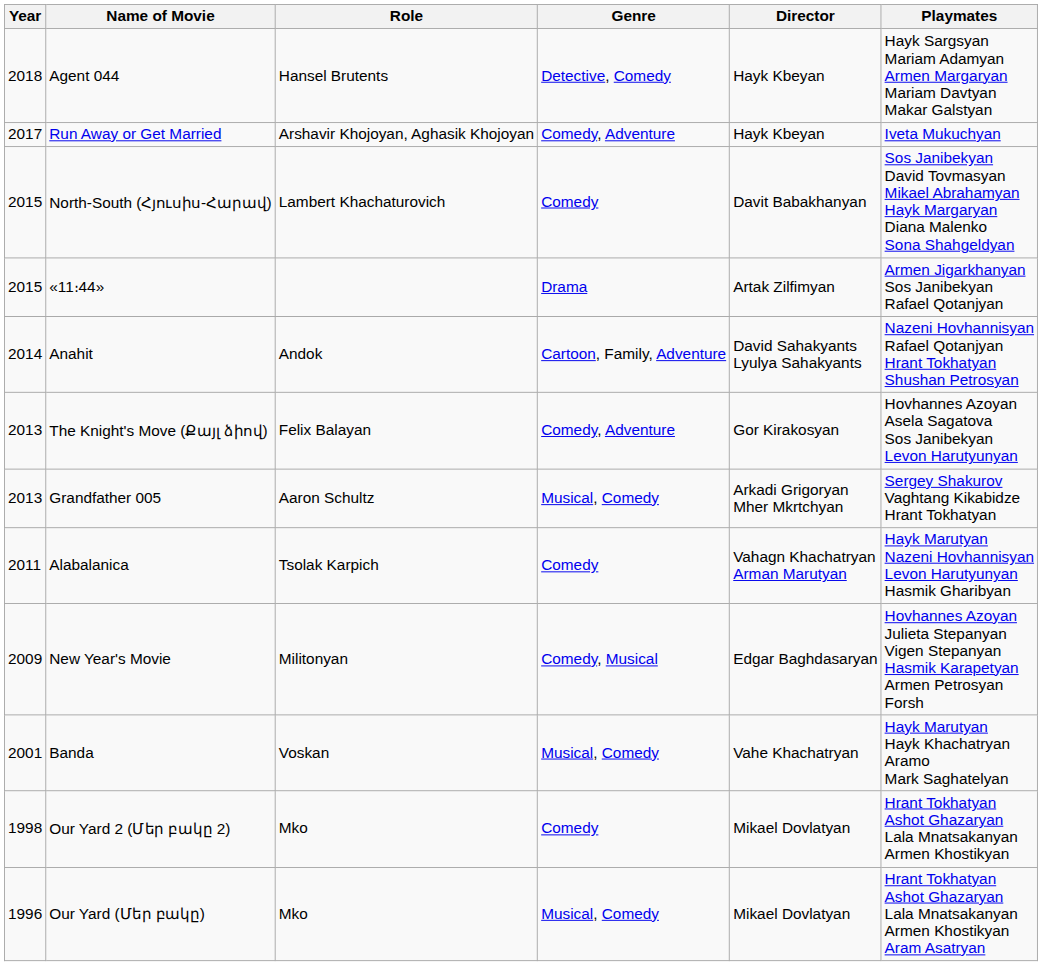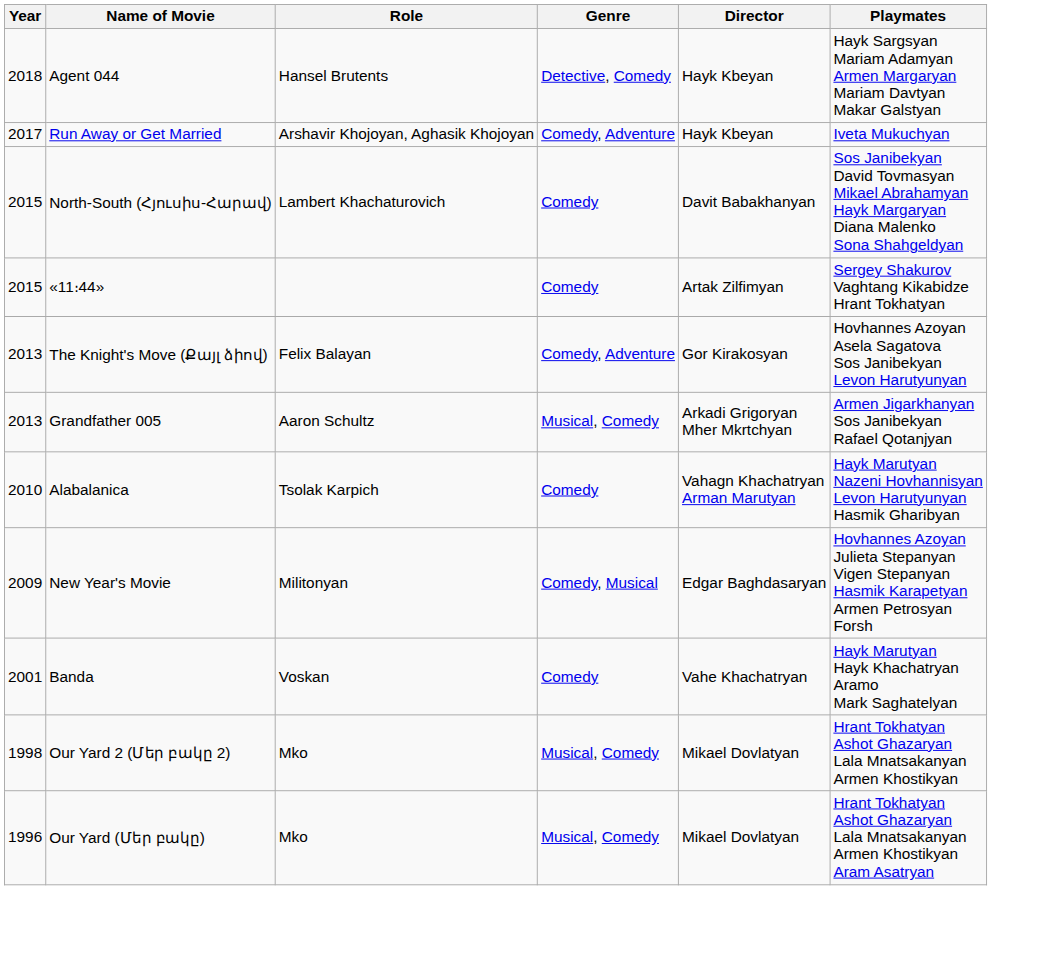 <table class="wikitable sortable">
 <tr>
 <th>Year</th>
 <th>Name of Movie</th>
 <th>Role</th>
 <th>Genre</th>
 <th>Director</th>
 <th>Playmates</th>
 </tr>
 <tr>
 <td>2018</td>
 <td>Agent 044</td>
 <td>Hansel Brutents</td>
 <td><a href='#'>Detective</a>, <a href='#'>Comedy</a></td>
 <td>Hayk Kbeyan</td>
 <td>Hayk Sargsyan<br>Mariam Adamyan<br><a href='#'>Armen Margaryan</a><br>Mariam Davtyan<br>Makar Galstyan</td>
 </tr>
 <tr>
 <td>2017</td>
 <td><a href='#'>Run Away or Get Married</a></td>
 <td>Arshavir Khojoyan, Aghasik Khojoyan</td>
 <td><a href='#'>Comedy</a>, <a href='#'>Adventure</a></td>
 <td>Hayk Kbeyan</td>
 <td><a href='#'>Iveta Mukuchyan</a></td>
 </tr>
 <tr>
 <td>2015</td>
 <td>North-South (Հյուսիս-Հարավ)</td>
 <td>Lambert Khachaturovich</td>
 <td><a href='#'>Comedy</a></td>
 <td>Davit Babakhanyan</td>
 <td><a href='#'>Sos Janibekyan</a><br>David Tovmasyan<br><a href='#'>Mikael Abrahamyan</a><br><a href='#'>Hayk Margaryan</a><br>Diana Malenko<br><a href='#'>Sona Shahgeldyan</a></td>
 </tr>
 <tr>
 <td>2015</td>
 <td>«11։44»</td>
 <td></td>
-<td><a href='#'>Drama</a></td>
+<td><a href='#'>Comedy</a></td>
 <td>Artak Zilfimyan</td>
-<td><a href='#'>Armen Jigarkhanyan</a><br>Sos Janibekyan<br>Rafael Qotanjyan</td>
+<td><a href='#'>Sergey Shakurov</a><br>Vaghtang Kikabidze<br>Hrant Tokhatyan</td>
 </tr>
 <tr>
-</tr>
-<tr>
-<td>2014</td>
-<td>Anahit</td>
-<td>Andok</td>
-<td><a href='#'>Cartoon</a>, Family, <a href='#'>Adventure</a></td>
-<td>David Sahakyants<br>Lyulya Sahakyants</td>
-<td><a href='#'>Nazeni Hovhannisyan</a><br>Rafael Qotanjyan<br><a href='#'>Hrant Tokhatyan</a><br><a href='#'>Shushan Petrosyan</a></td>
 </tr>
 <tr>
 <td>2013</td>
 <td>The Knight's Move (Քայլ ձիով)</td>
 <td>Felix Balayan</td>
 <td><a href='#'>Comedy</a>, <a href='#'>Adventure</a></td>
 <td>Gor Kirakosyan</td>
 <td>Hovhannes Azoyan<br>Asela Sagatova<br>Sos Janibekyan<br><a href='#'>Levon Harutyunyan</a></td>
 </tr>
 <tr>
 <td>2013</td>
 <td>Grandfather 005</td>
 <td>Aaron Schultz</td>
 <td><a href='#'>Musical</a>, <a href='#'>Comedy</a></td>
 <td>Arkadi Grigoryan<br>Mher Mkrtchyan</td>
-<td><a href='#'>Sergey Shakurov</a><br>Vaghtang Kikabidze<br>Hrant Tokhatyan</td>
+<td><a href='#'>Armen Jigarkhanyan</a><br>Sos Janibekyan<br>Rafael Qotanjyan</td>
 </tr>
 <tr>
-<td>2011</td>
+<td>2010</td>
 <td>Alabalanica</td>
 <td>Tsolak Karpich</td>
 <td><a href='#'>Comedy</a></td>
 <td>Vahagn Khachatryan<br><a href='#'>Arman Marutyan</a></td>
 <td><a href='#'>Hayk Marutyan</a><br><a href='#'>Nazeni Hovhannisyan</a><br><a href='#'>Levon Harutyunyan</a><br>Hasmik Gharibyan</td>
 </tr>
 <tr>
 <td>2009</td>
 <td>New Year's Movie</td>
 <td>Militonyan</td>
 <td><a href='#'>Comedy</a>, <a href='#'>Musical</a></td>
 <td>Edgar Baghdasaryan</td>
 <td><a href='#'>Hovhannes Azoyan</a><br>Julieta Stepanyan<br>Vigen Stepanyan<br><a href='#'>Hasmik Karapetyan</a><br>Armen Petrosyan<br>Forsh</td>
 </tr>
 <tr>
 <td>2001</td>
 <td>Banda</td>
 <td>Voskan</td>
-<td><a href='#'>Musical</a>, <a href='#'>Comedy</a></td>
+<td><a href='#'>Comedy</a></td>
 <td>Vahe Khachatryan</td>
 <td><a href='#'>Hayk Marutyan</a><br>Hayk Khachatryan<br>Aramo<br>Mark Saghatelyan</td>
 </tr>
 <tr>
 <td>1998</td>
 <td>Our Yard 2 (Մեր բակը 2)</td>
 <td>Mko</td>
-<td><a href='#'>Comedy</a></td>
+<td><a href='#'>Musical</a>, <a href='#'>Comedy</a></td>
 <td>Mikael Dovlatyan</td>
 <td><a href='#'>Hrant Tokhatyan</a><br><a href='#'>Ashot Ghazaryan</a><br>Lala Mnatsakanyan<br>Armen Khostikyan</td>
 </tr>
 <tr>
 <td>1996</td>
 <td>Our Yard (Մեր բակը)</td>
 <td>Mko</td>
 <td><a href='#'>Musical</a>, <a href='#'>Comedy</a></td>
 <td>Mikael Dovlatyan</td>
 <td><a href='#'>Hrant Tokhatyan</a><br><a href='#'>Ashot Ghazaryan</a><br>Lala Mnatsakanyan<br>Armen Khostikyan<br><a href='#'>Aram Asatryan</a></td>
 </tr>
 </table>
